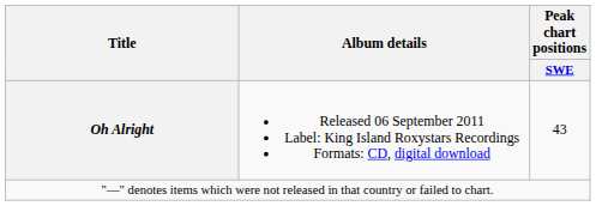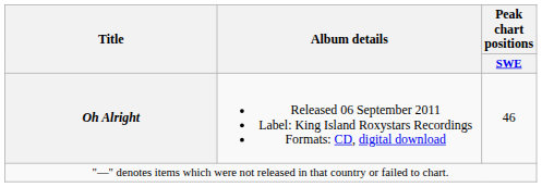 <table class="wikitable plainrowheaders" style="text-align:center;">
 <tr>
 <th scope="col" rowspan="2" style="width:16em;">Title</th>
 <th scope="col" rowspan="2" style="width:20em;">Album details</th>
 <th scope="col" colspan="1">Peak chart positions</th>
 </tr>
 <tr>
 <th scope="col" style="width:3em;font-size:90%;"><a href='#'>SWE</a><br></th>
 </tr>
 <tr>
 <th scope="row"><em>Oh Alright</em></th>
 <td><br><ul><li>Released 06 September 2011</li><li>Label: King Island Roxystars Recordings</li><li>Formats: <a href='#'>CD</a>, <a href='#'>digital download</a></li></ul></td>
-<td>43</td>
+<td>46</td>
 </tr>
 <tr>
 <td colspan="14" style="font-size:90%">"—" denotes items which were not released in that country or failed to chart.</td>
 </tr>
 </table>
